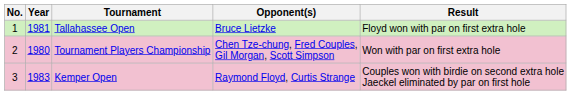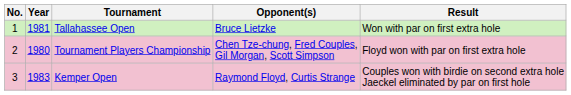 <table class="wikitable" style="font-size:95%;">
 <tr>
 <th>No.</th>
 <th>Year</th>
 <th>Tournament</th>
 <th>Opponent(s)</th>
 <th>Result</th>
 </tr>
 <tr style="background:#D0F0C0;">
 <td align=center>1</td>
 <td><a href='#'>1981</a></td>
 <td><a href='#'>Tallahassee Open</a></td>
 <td> <a href='#'>Bruce Lietzke</a></td>
-<td>Floyd won with par on first extra hole</td>
+<td>Won with par on first extra hole</td>
 </tr>
 <tr style="background:#F2C1D1;">
 <td align=center>2</td>
 <td><a href='#'>1980</a></td>
 <td><a href='#'>Tournament Players Championship</a></td>
 <td> <a href='#'>Chen Tze-chung</a>,  <a href='#'>Fred Couples</a>,<br> <a href='#'>Gil Morgan</a>,  <a href='#'>Scott Simpson</a></td>
-<td>Won with par on first extra hole</td>
+<td>Floyd won with par on first extra hole</td>
 </tr>
 <tr style="background:#F2C1D1;">
 <td align=center>3</td>
 <td><a href='#'>1983</a></td>
 <td><a href='#'>Kemper Open</a></td>
 <td> <a href='#'>Raymond Floyd</a>,  <a href='#'>Curtis Strange</a></td>
 <td>Couples won with birdie on second extra hole<br>Jaeckel eliminated by par on first hole</td>
 </tr>
 </table>
